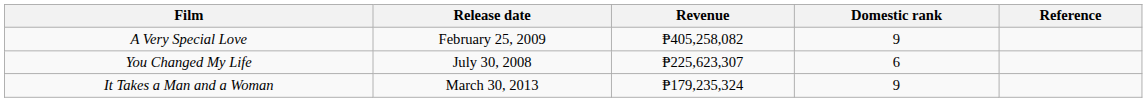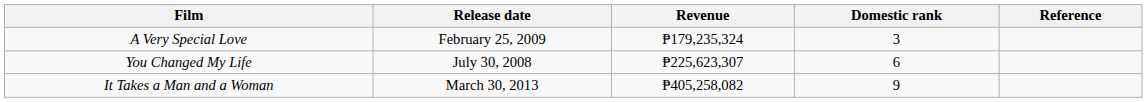 <table class="wikitable" width=99% border="1" style="text-align: center;">
 <tr>
 <th>Film</th>
 <th>Release date</th>
 <th>Revenue</th>
 <th>Domestic rank</th>
 <th>Reference</th>
 </tr>
 <tr>
 <td><em>A Very Special Love</em></td>
 <td>February 25, 2009</td>
-<td>₱405,258,082</td>
-<td>9</td>
+<td>₱179,235,324</td>
+<td>3</td>
 <td></td>
 </tr>
 <tr>
 <td><em>You Changed My Life</em></td>
 <td>July 30, 2008</td>
 <td>₱225,623,307</td>
 <td>6</td>
 <td></td>
 </tr>
 <tr>
 <td><em>It Takes a Man and a Woman</em></td>
 <td>March 30, 2013</td>
-<td>₱179,235,324</td>
+<td>₱405,258,082</td>
 <td>9</td>
 <td></td>
 </tr>
 </table>
